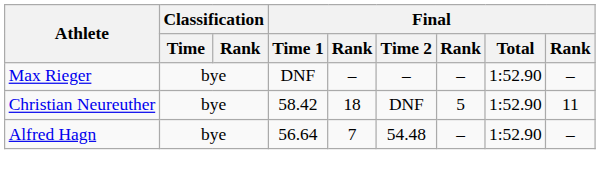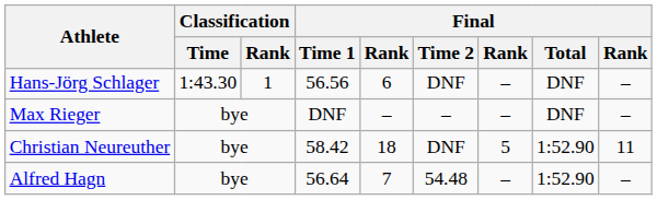 <table class="wikitable" style="font-size:90%">
 <tr>
 <th rowspan="2">Athlete</th>
 <th colspan="2">Classification</th>
 <th colspan="6">Final</th>
 </tr>
 <tr>
 <th>Time</th>
 <th>Rank</th>
 <th>Time 1</th>
 <th>Rank</th>
 <th>Time 2</th>
 <th>Rank</th>
 <th>Total</th>
 <th>Rank</th>
 </tr>
 <tr>
+<td><a href='#'>Hans-Jörg Schlager</a></td>
+<td align="center">1:43.30</td>
+<td align="center">1</td>
+<td align="center">56.56</td>
+<td align="center">6</td>
+<td align="center">DNF</td>
+<td align="center">–</td>
+<td align="center">DNF</td>
+<td align="center">–</td>
+</tr>
+<tr>
 <td><a href='#'>Max Rieger</a></td>
 <td colspan="2" align="center">bye</td>
 <td align="center">DNF</td>
 <td align="center">–</td>
 <td align="center">–</td>
 <td align="center">–</td>
-<td align="center">1:52.90</td>
+<td align="center">DNF</td>
 <td align="center">–</td>
 </tr>
 <tr>
 <td><a href='#'>Christian Neureuther</a></td>
 <td colspan="2" align="center">bye</td>
 <td align="center">58.42</td>
 <td align="center">18</td>
 <td align="center">DNF</td>
 <td align="center">5</td>
 <td align="center">1:52.90</td>
 <td align="center">11</td>
 </tr>
 <tr>
 <td><a href='#'>Alfred Hagn</a></td>
 <td colspan="2" align="center">bye</td>
 <td align="center">56.64</td>
 <td align="center">7</td>
 <td align="center">54.48</td>
 <td align="center">–</td>
 <td align="center">1:52.90</td>
 <td align="center">–</td>
 </tr>
 </table>
